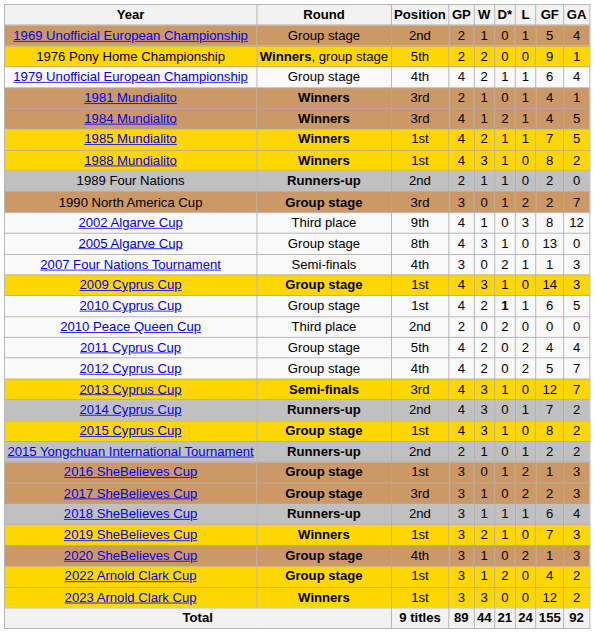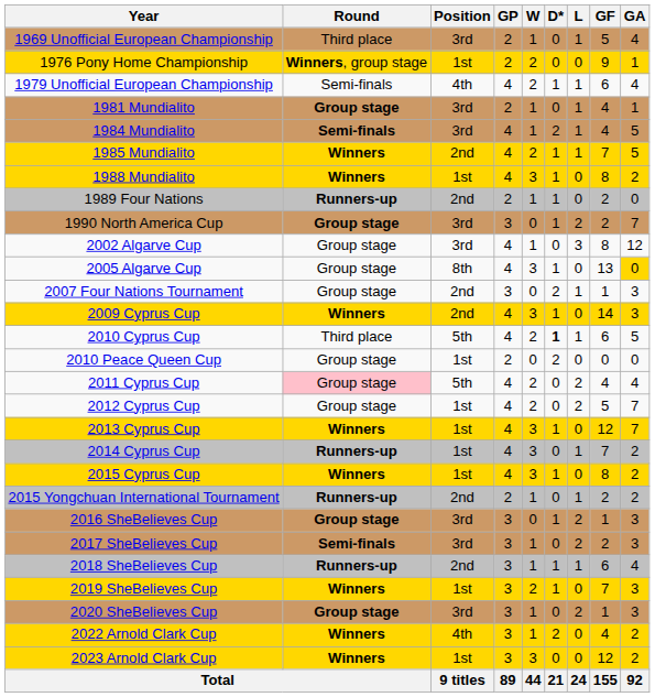 <table class="wikitable" style="text-align:center">
 <tr>
 <th>Year</th>
 <th>Round</th>
 <th>Position</th>
 <th>GP</th>
 <th>W</th>
 <th>D*</th>
 <th>L</th>
 <th>GF</th>
 <th>GA</th>
 </tr>
 <tr bgcolor="#cc9966">
 <td> <a href='#'>1969 Unofficial European Championship</a></td>
-<td>Group stage</td>
-<td>2nd</td>
+<td>Third place</td>
+<td>3rd</td>
 <td>2</td>
 <td>1</td>
 <td>0</td>
 <td>1</td>
 <td>5</td>
 <td>4</td>
 </tr>
 <tr bgcolor="gold">
 <td> 1976 Pony Home Championship</td>
 <td><strong>Winners</strong>, group stage</td>
-<td>5th</td>
+<td>1st</td>
 <td>2</td>
 <td>2</td>
 <td>0</td>
 <td>0</td>
 <td>9</td>
 <td>1</td>
 </tr>
 <tr>
 <td> <a href='#'>1979 Unofficial European Championship</a></td>
-<td>Group stage</td>
+<td>Semi-finals</td>
 <td>4th</td>
 <td>4</td>
 <td>2</td>
 <td>1</td>
 <td>1</td>
 <td>6</td>
 <td>4</td>
 </tr>
 <tr bgcolor="#cc9966">
 <td> <a href='#'>1981 Mundialito</a></td>
-<td><strong>Winners</strong></td>
+<td><strong>Group stage</strong></td>
 <td>3rd</td>
 <td>2</td>
 <td>1</td>
 <td>0</td>
 <td>1</td>
 <td>4</td>
 <td>1</td>
 </tr>
 <tr bgcolor="#cc9966">
 <td> <a href='#'>1984 Mundialito</a></td>
-<td><strong>Winners</strong></td>
+<td><strong>Semi-finals</strong></td>
 <td>3rd</td>
 <td>4</td>
 <td>1</td>
 <td>2</td>
 <td>1</td>
 <td>4</td>
 <td>5</td>
 </tr>
 <tr bgcolor=gold>
 <td> <a href='#'>1985 Mundialito</a></td>
 <td><strong>Winners</strong></td>
-<td>1st</td>
+<td>2nd</td>
 <td>4</td>
 <td>2</td>
 <td>1</td>
 <td>1</td>
 <td>7</td>
 <td>5</td>
 </tr>
 <tr bgcolor=gold>
 <td> <a href='#'>1988 Mundialito</a></td>
 <td><strong>Winners</strong></td>
 <td>1st</td>
 <td>4</td>
 <td>3</td>
 <td>1</td>
 <td>0</td>
 <td>8</td>
 <td>2</td>
 </tr>
 <tr bgcolor="silver">
 <td> 1989 Four Nations</td>
 <td><strong>Runners-up</strong></td>
 <td>2nd</td>
 <td>2</td>
 <td>1</td>
 <td>1</td>
 <td>0</td>
 <td>2</td>
 <td>0</td>
 </tr>
 <tr bgcolor="#cc9966">
 <td> 1990 North America Cup</td>
 <td><strong>Group stage</strong></td>
 <td>3rd</td>
 <td>3</td>
 <td>0</td>
 <td>1</td>
 <td>2</td>
 <td>2</td>
 <td>7</td>
 </tr>
 <tr>
 <td> <a href='#'>2002 Algarve Cup</a></td>
-<td>Third place</td>
-<td>9th</td>
+<td>Group stage</td>
+<td>3rd</td>
 <td>4</td>
 <td>1</td>
 <td>0</td>
 <td>3</td>
 <td>8</td>
 <td>12</td>
 </tr>
 <tr>
 <td> <a href='#'>2005 Algarve Cup</a></td>
 <td>Group stage</td>
 <td>8th</td>
 <td>4</td>
 <td>3</td>
 <td>1</td>
 <td>0</td>
 <td>13</td>
-<td>0</td>
+<td style="background: gold;">0</td>
 </tr>
 <tr>
 <td> <a href='#'>2007 Four Nations Tournament</a></td>
-<td>Semi-finals</td>
-<td>4th</td>
+<td>Group stage</td>
+<td>2nd</td>
 <td>3</td>
 <td>0</td>
 <td>2</td>
 <td>1</td>
 <td>1</td>
 <td>3</td>
 </tr>
 <tr bgcolor="gold">
 <td> <a href='#'>2009 Cyprus Cup</a></td>
-<td><strong>Group stage</strong></td>
-<td>1st</td>
+<td><strong>Winners</strong></td>
+<td>2nd</td>
 <td>4</td>
 <td>3</td>
 <td>1</td>
 <td>0</td>
 <td>14</td>
 <td>3</td>
 </tr>
 <tr>
 <td> <a href='#'>2010 Cyprus Cup</a></td>
-<td>Group stage</td>
-<td>1st</td>
+<td>Third place</td>
+<td>5th</td>
 <td>4</td>
 <td>2</td>
 <td><strong>1</strong></td>
 <td>1</td>
 <td>6</td>
 <td>5</td>
 </tr>
 <tr>
 <td> <a href='#'>2010 Peace Queen Cup</a></td>
-<td>Third place</td>
-<td>2nd</td>
+<td>Group stage</td>
+<td>1st</td>
 <td>2</td>
 <td>0</td>
 <td>2</td>
 <td>0</td>
 <td>0</td>
 <td>0</td>
 </tr>
 <tr>
 <td> <a href='#'>2011 Cyprus Cup</a></td>
-<td>Group stage</td>
+<td style="background: pink;">Group stage</td>
 <td>5th</td>
 <td>4</td>
 <td>2</td>
 <td>0</td>
 <td>2</td>
 <td>4</td>
 <td>4</td>
 </tr>
 <tr>
 <td> <a href='#'>2012 Cyprus Cup</a></td>
 <td>Group stage</td>
-<td>4th</td>
+<td>1st</td>
 <td>4</td>
 <td>2</td>
 <td>0</td>
 <td>2</td>
 <td>5</td>
 <td>7</td>
 </tr>
 <tr bgcolor="gold">
 <td> <a href='#'>2013 Cyprus Cup</a></td>
-<td><strong>Semi-finals</strong></td>
-<td>3rd</td>
+<td><strong>Winners</strong></td>
+<td>1st</td>
 <td>4</td>
 <td>3</td>
 <td>1</td>
 <td>0</td>
 <td>12</td>
 <td>7</td>
 </tr>
 <tr bgcolor="silver">
 <td> <a href='#'>2014 Cyprus Cup</a></td>
 <td><strong>Runners-up</strong></td>
-<td>2nd</td>
+<td>1st</td>
 <td>4</td>
 <td>3</td>
 <td>0</td>
 <td>1</td>
 <td>7</td>
 <td>2</td>
 </tr>
 <tr bgcolor="gold">
 <td> <a href='#'>2015 Cyprus Cup</a></td>
-<td><strong>Group stage</strong></td>
+<td><strong>Winners</strong></td>
 <td>1st</td>
 <td>4</td>
 <td>3</td>
 <td>1</td>
 <td>0</td>
 <td>8</td>
 <td>2</td>
 </tr>
 <tr bgcolor="silver">
 <td> <a href='#'>2015 Yongchuan International Tournament</a></td>
 <td><strong>Runners-up</strong></td>
 <td>2nd</td>
 <td>2</td>
 <td>1</td>
 <td>0</td>
 <td>1</td>
 <td>2</td>
 <td>2</td>
 </tr>
 <tr bgcolor="#cc9966">
 <td> <a href='#'>2016 SheBelieves Cup</a></td>
 <td><strong>Group stage</strong></td>
-<td>1st</td>
+<td>3rd</td>
 <td>3</td>
 <td>0</td>
 <td>1</td>
 <td>2</td>
 <td>1</td>
 <td>3</td>
 </tr>
 <tr bgcolor="#cc9966">
 <td> <a href='#'>2017 SheBelieves Cup</a></td>
-<td><strong>Group stage</strong></td>
+<td><strong>Semi-finals</strong></td>
 <td>3rd</td>
 <td>3</td>
 <td>1</td>
 <td>0</td>
 <td>2</td>
 <td>2</td>
 <td>3</td>
 </tr>
 <tr bgcolor="silver">
 <td> <a href='#'>2018 SheBelieves Cup</a></td>
 <td><strong>Runners-up</strong></td>
 <td>2nd</td>
 <td>3</td>
 <td>1</td>
 <td>1</td>
 <td>1</td>
 <td>6</td>
 <td>4</td>
 </tr>
 <tr bgcolor="gold">
 <td> <a href='#'>2019 SheBelieves Cup</a></td>
 <td><strong>Winners</strong></td>
 <td>1st</td>
 <td>3</td>
 <td>2</td>
 <td>1</td>
 <td>0</td>
 <td>7</td>
 <td>3</td>
 </tr>
 <tr bgcolor="#cc9966">
 <td> <a href='#'>2020 SheBelieves Cup</a></td>
 <td><strong>Group stage</strong></td>
-<td>4th</td>
+<td>3rd</td>
 <td>3</td>
 <td>1</td>
 <td>0</td>
 <td>2</td>
 <td>1</td>
 <td>3</td>
 </tr>
 <tr bgcolor=gold>
 <td> <a href='#'>2022 Arnold Clark Cup</a></td>
-<td><strong>Group stage</strong></td>
-<td>1st</td>
+<td><strong>Winners</strong></td>
+<td>4th</td>
 <td>3</td>
 <td>1</td>
 <td>2</td>
 <td>0</td>
 <td>4</td>
 <td>2</td>
 </tr>
 <tr bgcolor=gold>
 <td> <a href='#'>2023 Arnold Clark Cup</a></td>
 <td><strong>Winners</strong></td>
 <td>1st</td>
 <td>3</td>
 <td>3</td>
 <td>0</td>
 <td>0</td>
 <td>12</td>
 <td>2</td>
 </tr>
 <tr>
 <th colspan="2">Total</th>
 <th>9 titles</th>
 <th>89</th>
 <th>44</th>
 <th>21</th>
 <th>24</th>
 <th>155</th>
 <th>92</th>
 </tr>
 </table>
